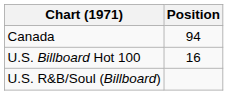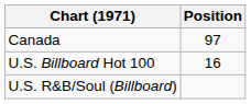 <table class="wikitable sortable">
 <tr>
 <th align="left">Chart (1971)</th>
 <th style="text-align:center;">Position</th>
 </tr>
 <tr>
 <td>Canada</td>
-<td style="text-align:center;">94</td>
+<td style="text-align:center;">97</td>
 </tr>
 <tr>
 <td>U.S. <em>Billboard</em> Hot 100</td>
 <td style="text-align:center;">16</td>
 </tr>
 <tr>
 <td>U.S. R&B/Soul (<em>Billboard</em>)</td>
 <td></td>
 </tr>
 </table>
